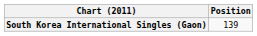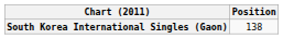 <table class="wikitable plainrowheaders" border="1">
 <tr>
 <th scope="col">Chart (2011)</th>
 <th scope="col">Position</th>
 </tr>
 <tr>
 <th scope="row">South Korea International Singles (Gaon)</th>
-<td style="text-align:center;">139</td>
+<td style="text-align:center;">138</td>
 </tr>
 </table>
